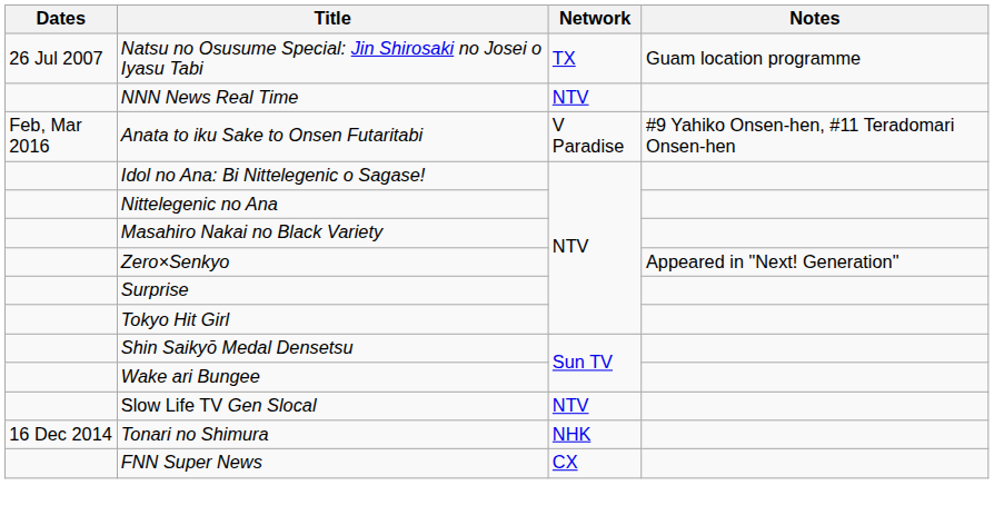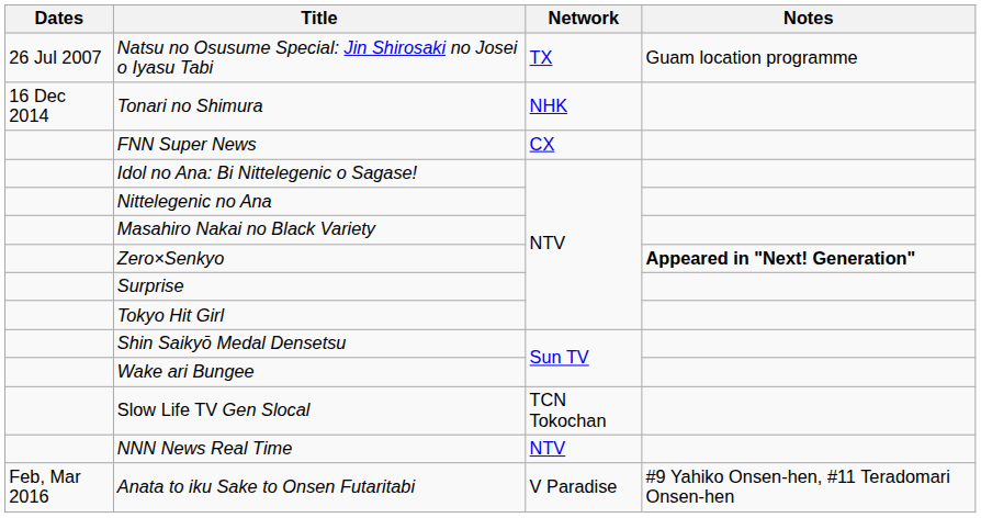 <table class="wikitable">
 <tr>
 <th>Dates</th>
 <th>Title</th>
 <th>Network</th>
 <th>Notes</th>
 </tr>
 <tr>
 <td>26 Jul 2007</td>
 <td><em>Natsu no Osusume Special: <a href='#'>Jin Shirosaki</a> no Josei o Iyasu Tabi</em></td>
 <td><a href='#'>TX</a></td>
 <td>Guam location programme</td>
 </tr>
 <tr>
-<td></td>
-<td><em>NNN News Real Time</em></td>
-<td><a href='#'>NTV</a></td>
+<td>16 Dec 2014</td>
+<td><em>Tonari no Shimura</em></td>
+<td><a href='#'>NHK</a></td>
 <td></td>
 </tr>
 <tr>
-<td>Feb, Mar 2016</td>
-<td><em>Anata to iku Sake to Onsen Futaritabi</em></td>
-<td>V Paradise</td>
-<td>#9 Yahiko Onsen-hen, #11 Teradomari Onsen-hen</td>
+<td></td>
+<td><em>FNN Super News</em></td>
+<td><a href='#'>CX</a></td>
+<td></td>
 </tr>
 <tr>
 <td></td>
 <td><em>Idol no Ana: Bi Nittelegenic o Sagase!</em></td>
 <td rowspan="6">NTV</td>
 <td></td>
 </tr>
 <tr>
 <td></td>
 <td><em>Nittelegenic no Ana</em></td>
 <td></td>
 </tr>
 <tr>
 <td></td>
 <td><em>Masahiro Nakai no Black Variety</em></td>
 <td></td>
 </tr>
 <tr>
 <td></td>
 <td><em>Zero×Senkyo</em></td>
-<td>Appeared in "Next! Generation"</td>
+<td><strong>Appeared in "Next! Generation"</strong></td>
 </tr>
 <tr>
 <td></td>
 <td><em>Surprise</em></td>
 <td></td>
 </tr>
 <tr>
 <td></td>
 <td><em>Tokyo Hit Girl</em></td>
 <td></td>
 </tr>
 <tr>
 <td></td>
 <td><em>Shin Saikyō Medal Densetsu</em></td>
 <td rowspan="2"><a href='#'>Sun TV</a></td>
 <td></td>
 </tr>
 <tr>
 <td></td>
 <td><em>Wake ari Bungee</em></td>
 <td></td>
 </tr>
 <tr>
 <td></td>
 <td>Slow Life TV <em>Gen Slocal</em></td>
+<td>TCN Tokochan</td>
+<td></td>
+</tr>
+<tr>
+<td></td>
+<td><em>NNN News Real Time</em></td>
 <td><a href='#'>NTV</a></td>
 <td></td>
 </tr>
 <tr>
-<td>16 Dec 2014</td>
-<td><em>Tonari no Shimura</em></td>
-<td><a href='#'>NHK</a></td>
-<td></td>
-</tr>
-<tr>
-<td></td>
-<td><em>FNN Super News</em></td>
-<td><a href='#'>CX</a></td>
-<td></td>
+<td>Feb, Mar 2016</td>
+<td><em>Anata to iku Sake to Onsen Futaritabi</em></td>
+<td>V Paradise</td>
+<td>#9 Yahiko Onsen-hen, #11 Teradomari Onsen-hen</td>
 </tr>
 </table>
